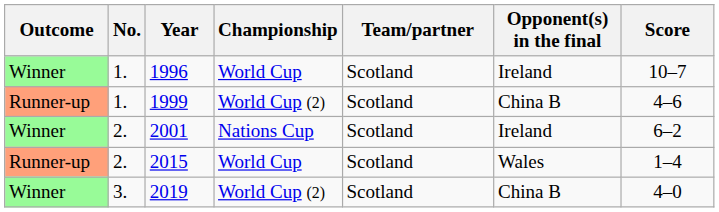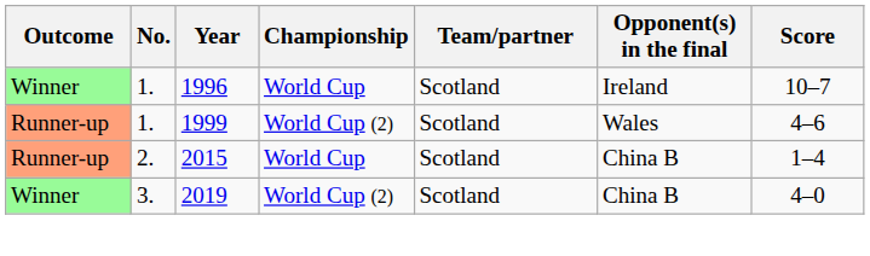 <table class="sortable wikitable plainrowheaders">
 <tr>
 <th scope="col" width="80">Outcome</th>
 <th scope="col" width="20">No.</th>
 <th scope="col" width="50">Year</th>
 <th scope="col" width="100">Championship</th>
 <th scope="col" width="120">Team/partner</th>
 <th scope="col" width="100">Opponent(s) in the final</th>
 <th scope="col" width="70">Score</th>
 </tr>
 <tr>
 <td style="background:#98FB98">Winner</td>
 <td>1.</td>
 <td><a href='#'>1996</a></td>
 <td><a href='#'>World Cup</a></td>
 <td> Scotland</td>
 <td> Ireland</td>
 <td align="center">10–7</td>
 </tr>
 <tr>
 <td style="background:#ffa07a;">Runner-up</td>
 <td>1.</td>
 <td><a href='#'>1999</a></td>
 <td><a href='#'>World Cup</a> <small>(2)</small></td>
 <td> Scotland</td>
-<td> China B</td>
+<td> Wales</td>
 <td align="center">4–6</td>
-</tr>
-<tr>
-<td style="background:#98FB98">Winner</td>
-<td>2.</td>
-<td><a href='#'>2001</a></td>
-<td><a href='#'>Nations Cup</a></td>
-<td> Scotland</td>
-<td> Ireland</td>
-<td align="center">6–2</td>
 </tr>
 <tr>
 <td style="background:#ffa07a;">Runner-up</td>
 <td>2.</td>
 <td><a href='#'>2015</a></td>
 <td><a href='#'>World Cup</a></td>
 <td> Scotland</td>
-<td> Wales</td>
+<td> China B</td>
 <td align="center">1–4</td>
 </tr>
 <tr>
 <td style="background:#98FB98">Winner</td>
 <td>3.</td>
 <td><a href='#'>2019</a></td>
 <td><a href='#'>World Cup</a> <small>(2)</small></td>
 <td> Scotland</td>
 <td> China B</td>
 <td align="center">4–0</td>
 </tr>
 </table>
